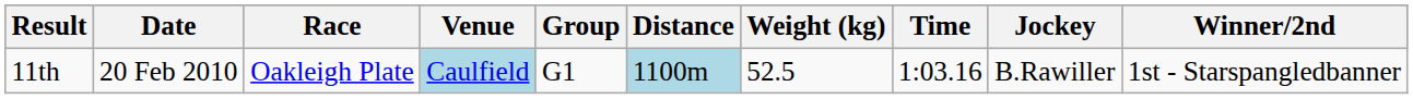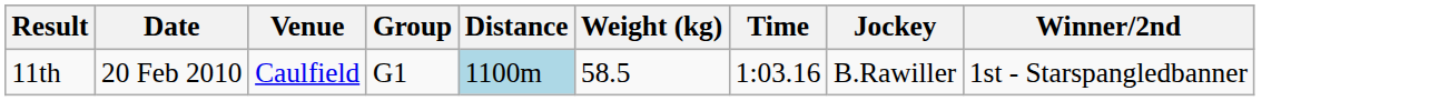 <table class="wikitable">
 <tr style="background:silver; color:black">
 <th>Result</th>
 <th>Date</th>
-<th>Race</th>
 <th>Venue</th>
 <th>Group</th>
 <th>Distance</th>
 <th>Weight (kg)</th>
 <th>Time</th>
 <th>Jockey</th>
 <th>Winner/2nd</th>
 </tr>
 <tr>
 <td>11th</td>
 <td>20 Feb 2010</td>
-<td><a href='#'>Oakleigh Plate</a></td>
-<td style="background: lightblue;"><a href='#'>Caulfield</a></td>
+<td><a href='#'>Caulfield</a></td>
 <td>G1</td>
 <td style="background: lightblue;">1100m</td>
-<td>52.5</td>
+<td>58.5</td>
 <td>1:03.16</td>
 <td>B.Rawiller</td>
 <td>1st - Starspangledbanner</td>
 </tr>
 </table>
